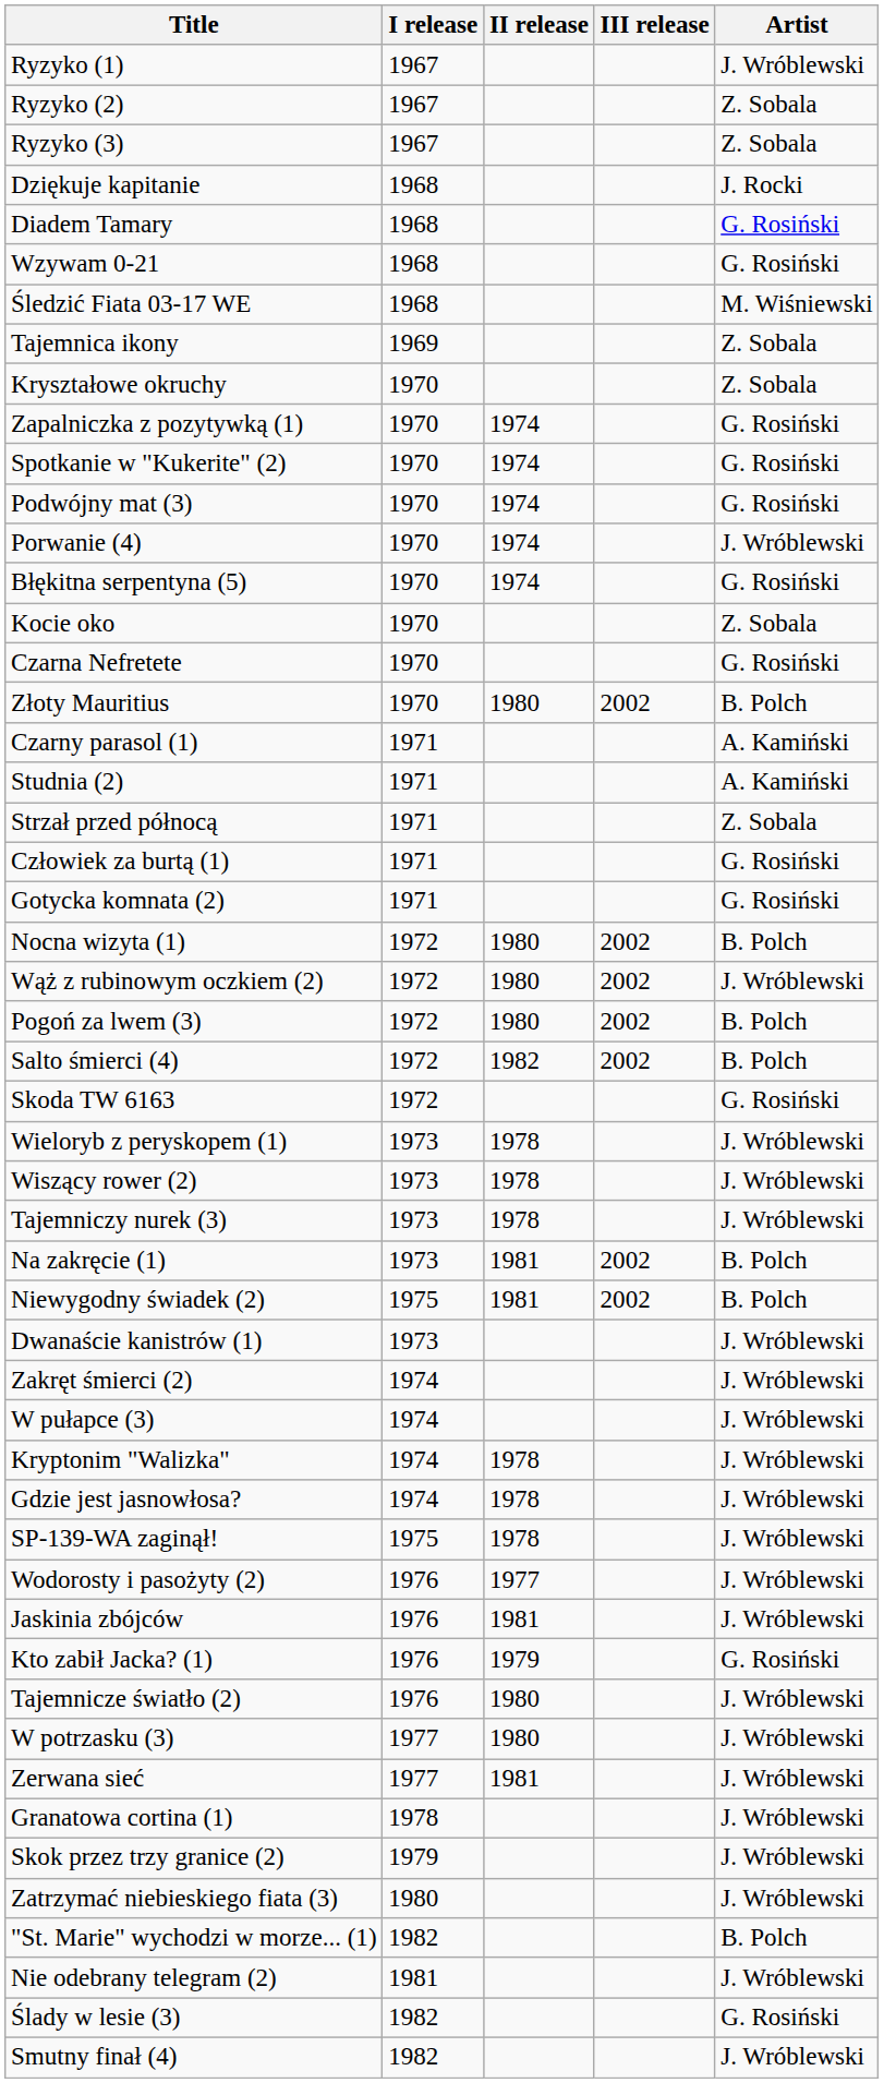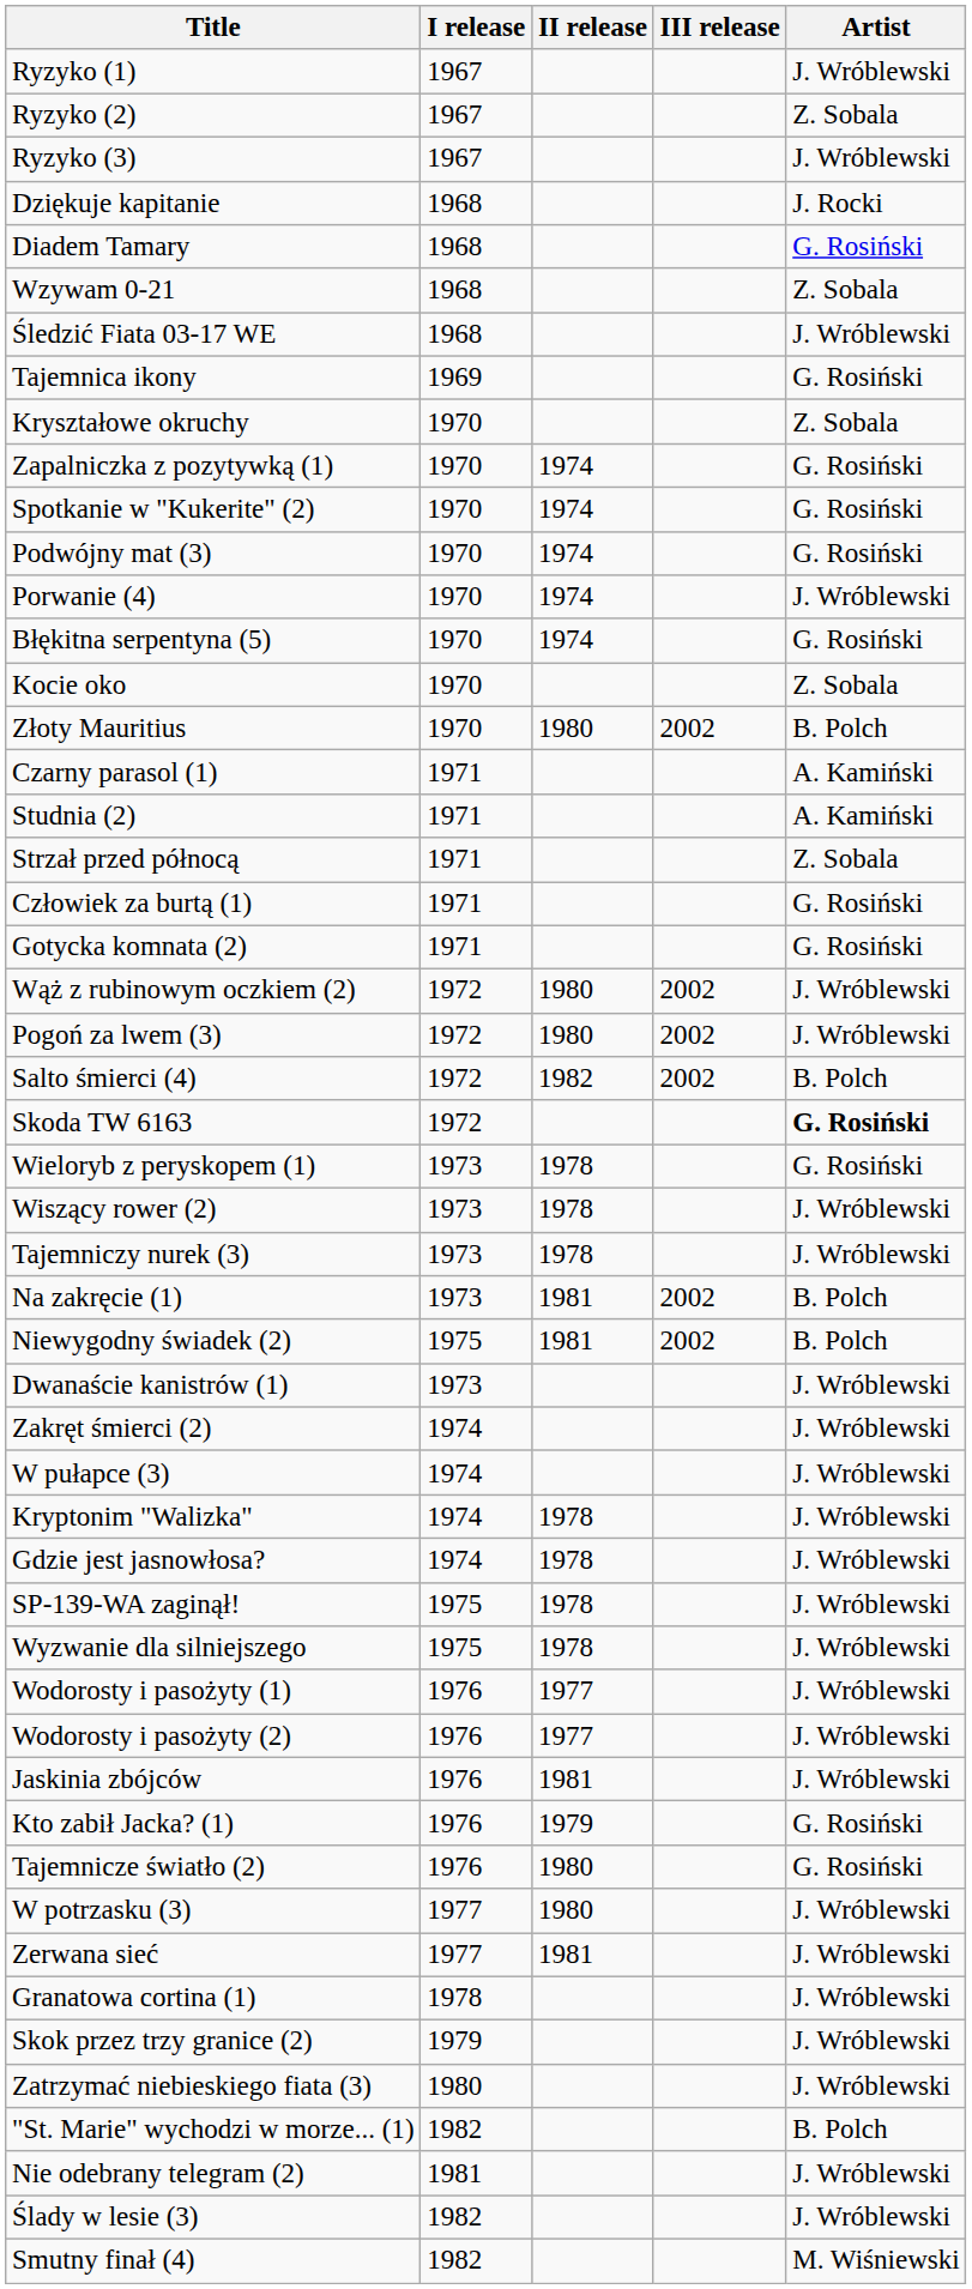 <table class="wikitable">
 <tr>
 <th>Title</th>
 <th>I release</th>
 <th>II release</th>
 <th>III release</th>
 <th>Artist</th>
 </tr>
 <tr>
 <td>Ryzyko (1)</td>
 <td>1967</td>
 <td> </td>
 <td> </td>
 <td>J. Wróblewski</td>
 </tr>
 <tr>
 <td>Ryzyko (2)</td>
 <td>1967</td>
 <td> </td>
 <td> </td>
 <td>Z. Sobala</td>
 </tr>
 <tr>
 <td>Ryzyko (3)</td>
 <td>1967</td>
 <td> </td>
 <td> </td>
-<td>Z. Sobala</td>
+<td>J. Wróblewski</td>
 </tr>
 <tr>
 <td>Dziękuje kapitanie</td>
 <td>1968</td>
 <td> </td>
 <td> </td>
 <td>J. Rocki</td>
 </tr>
 <tr>
 <td>Diadem Tamary</td>
 <td>1968</td>
 <td> </td>
 <td> </td>
 <td><a href='#'>G. Rosiński</a></td>
 </tr>
 <tr>
 <td>Wzywam 0-21</td>
 <td>1968</td>
 <td> </td>
 <td> </td>
-<td>G. Rosiński</td>
+<td>Z. Sobala</td>
 </tr>
 <tr>
 <td>Śledzić Fiata 03-17 WE</td>
 <td>1968</td>
 <td> </td>
 <td> </td>
-<td>M. Wiśniewski</td>
+<td>J. Wróblewski</td>
 </tr>
 <tr>
 <td>Tajemnica ikony</td>
 <td>1969</td>
 <td> </td>
 <td> </td>
-<td>Z. Sobala</td>
+<td>G. Rosiński</td>
 </tr>
 <tr>
 <td>Kryształowe okruchy</td>
 <td>1970</td>
 <td> </td>
 <td> </td>
 <td>Z. Sobala</td>
 </tr>
 <tr>
 <td>Zapalniczka z pozytywką (1)</td>
 <td>1970</td>
 <td>1974</td>
 <td> </td>
 <td>G. Rosiński</td>
 </tr>
 <tr>
 <td>Spotkanie w "Kukerite" (2)</td>
 <td>1970</td>
 <td>1974</td>
 <td> </td>
 <td>G. Rosiński</td>
 </tr>
 <tr>
 <td>Podwójny mat (3)</td>
 <td>1970</td>
 <td>1974</td>
 <td> </td>
 <td>G. Rosiński</td>
 </tr>
 <tr>
 <td>Porwanie (4)</td>
 <td>1970</td>
 <td>1974</td>
 <td> </td>
 <td>J. Wróblewski</td>
 </tr>
 <tr>
 <td>Błękitna serpentyna (5)</td>
 <td>1970</td>
 <td>1974</td>
 <td> </td>
 <td>G. Rosiński</td>
 </tr>
 <tr>
 <td>Kocie oko</td>
 <td>1970</td>
 <td> </td>
 <td> </td>
 <td>Z. Sobala</td>
 </tr>
 <tr>
-<td>Czarna Nefretete</td>
-<td>1970</td>
-<td> </td>
-<td> </td>
-<td>G. Rosiński</td>
-</tr>
-<tr>
 <td>Złoty Mauritius</td>
 <td>1970</td>
 <td>1980</td>
 <td>2002</td>
 <td>B. Polch</td>
 </tr>
 <tr>
 <td>Czarny parasol (1)</td>
 <td>1971</td>
 <td> </td>
 <td> </td>
 <td>A. Kamiński</td>
 </tr>
 <tr>
 <td>Studnia (2)</td>
 <td>1971</td>
 <td> </td>
 <td> </td>
 <td>A. Kamiński</td>
 </tr>
 <tr>
 <td>Strzał przed północą</td>
 <td>1971</td>
 <td> </td>
 <td> </td>
 <td>Z. Sobala</td>
 </tr>
 <tr>
 <td>Człowiek za burtą (1)</td>
 <td>1971</td>
 <td> </td>
 <td> </td>
 <td>G. Rosiński</td>
 </tr>
 <tr>
 <td>Gotycka komnata (2)</td>
 <td>1971</td>
 <td> </td>
 <td> </td>
 <td>G. Rosiński</td>
 </tr>
 <tr>
-<td>Nocna wizyta (1)</td>
-<td>1972</td>
-<td>1980</td>
-<td>2002</td>
-<td>B. Polch</td>
-</tr>
-<tr>
 <td>Wąż z rubinowym oczkiem (2)</td>
 <td>1972</td>
 <td>1980</td>
 <td>2002</td>
 <td>J. Wróblewski</td>
 </tr>
 <tr>
 <td>Pogoń za lwem (3)</td>
 <td>1972</td>
 <td>1980</td>
 <td>2002</td>
-<td>B. Polch</td>
+<td>J. Wróblewski</td>
 </tr>
 <tr>
 <td>Salto śmierci (4)</td>
 <td>1972</td>
 <td>1982</td>
 <td>2002</td>
 <td>B. Polch</td>
 </tr>
 <tr>
 <td>Skoda TW 6163</td>
 <td>1972</td>
 <td> </td>
 <td> </td>
-<td>G. Rosiński</td>
+<td><strong>G. Rosiński</strong></td>
 </tr>
 <tr>
 <td>Wieloryb z peryskopem (1)</td>
 <td>1973</td>
 <td>1978</td>
 <td> </td>
-<td>J. Wróblewski</td>
+<td>G. Rosiński</td>
 </tr>
 <tr>
 <td>Wiszący rower (2)</td>
 <td>1973</td>
 <td>1978</td>
 <td> </td>
 <td>J. Wróblewski</td>
 </tr>
 <tr>
 <td>Tajemniczy nurek (3)</td>
 <td>1973</td>
 <td>1978</td>
 <td> </td>
 <td>J. Wróblewski</td>
 </tr>
 <tr>
 <td>Na zakręcie (1)</td>
 <td>1973</td>
 <td>1981</td>
 <td>2002</td>
 <td>B. Polch</td>
 </tr>
 <tr>
 <td>Niewygodny świadek (2)</td>
 <td>1975</td>
 <td>1981</td>
 <td>2002</td>
 <td>B. Polch</td>
 </tr>
 <tr>
 <td>Dwanaście kanistrów (1)</td>
 <td>1973</td>
 <td> </td>
 <td> </td>
 <td>J. Wróblewski</td>
 </tr>
 <tr>
 <td>Zakręt śmierci (2)</td>
 <td>1974</td>
 <td> </td>
 <td> </td>
 <td>J. Wróblewski</td>
 </tr>
 <tr>
 <td>W pułapce (3)</td>
 <td>1974</td>
 <td> </td>
 <td> </td>
 <td>J. Wróblewski</td>
 </tr>
 <tr>
 <td>Kryptonim "Walizka"</td>
 <td>1974</td>
 <td>1978</td>
 <td> </td>
 <td>J. Wróblewski</td>
 </tr>
 <tr>
 <td>Gdzie jest jasnowłosa?</td>
 <td>1974</td>
 <td>1978</td>
 <td> </td>
 <td>J. Wróblewski</td>
 </tr>
 <tr>
 <td>SP-139-WA zaginął!</td>
 <td>1975</td>
 <td>1978</td>
 <td> </td>
 <td>J. Wróblewski</td>
 </tr>
 <tr>
+<td>Wyzwanie dla silniejszego</td>
+<td>1975</td>
+<td>1978</td>
+<td> </td>
+<td>J. Wróblewski</td>
+</tr>
+<tr>
+<td>Wodorosty i pasożyty (1)</td>
+<td>1976</td>
+<td>1977</td>
+<td> </td>
+<td>J. Wróblewski</td>
+</tr>
+<tr>
 <td>Wodorosty i pasożyty (2)</td>
 <td>1976</td>
 <td>1977</td>
 <td> </td>
 <td>J. Wróblewski</td>
 </tr>
 <tr>
 <td>Jaskinia zbójców</td>
 <td>1976</td>
 <td>1981</td>
 <td> </td>
 <td>J. Wróblewski</td>
 </tr>
 <tr>
 <td>Kto zabił Jacka? (1)</td>
 <td>1976</td>
 <td>1979</td>
 <td> </td>
 <td>G. Rosiński</td>
 </tr>
 <tr>
 <td>Tajemnicze światło (2)</td>
 <td>1976</td>
 <td>1980</td>
 <td> </td>
-<td>J. Wróblewski</td>
+<td>G. Rosiński</td>
 </tr>
 <tr>
 <td>W potrzasku (3)</td>
 <td>1977</td>
 <td>1980</td>
 <td> </td>
 <td>J. Wróblewski</td>
 </tr>
 <tr>
 <td>Zerwana sieć</td>
 <td>1977</td>
 <td>1981</td>
 <td> </td>
 <td>J. Wróblewski</td>
 </tr>
 <tr>
 <td>Granatowa cortina (1)</td>
 <td>1978</td>
 <td> </td>
 <td> </td>
 <td>J. Wróblewski</td>
 </tr>
 <tr>
 <td>Skok przez trzy granice (2)</td>
 <td>1979</td>
 <td> </td>
 <td> </td>
 <td>J. Wróblewski</td>
 </tr>
 <tr>
 <td>Zatrzymać niebieskiego fiata (3)</td>
 <td>1980</td>
 <td> </td>
 <td> </td>
 <td>J. Wróblewski</td>
 </tr>
 <tr>
 <td>"St. Marie" wychodzi w morze... (1)</td>
 <td>1982</td>
 <td> </td>
 <td> </td>
 <td>B. Polch</td>
 </tr>
 <tr>
 <td>Nie odebrany telegram (2)</td>
 <td>1981</td>
 <td> </td>
 <td> </td>
 <td>J. Wróblewski</td>
 </tr>
 <tr>
 <td>Ślady w lesie (3)</td>
 <td>1982</td>
 <td> </td>
 <td> </td>
-<td>G. Rosiński</td>
+<td>J. Wróblewski</td>
 </tr>
 <tr>
 <td>Smutny finał (4)</td>
 <td>1982</td>
 <td> </td>
 <td> </td>
-<td>J. Wróblewski</td>
+<td>M. Wiśniewski</td>
 </tr>
 </table>
